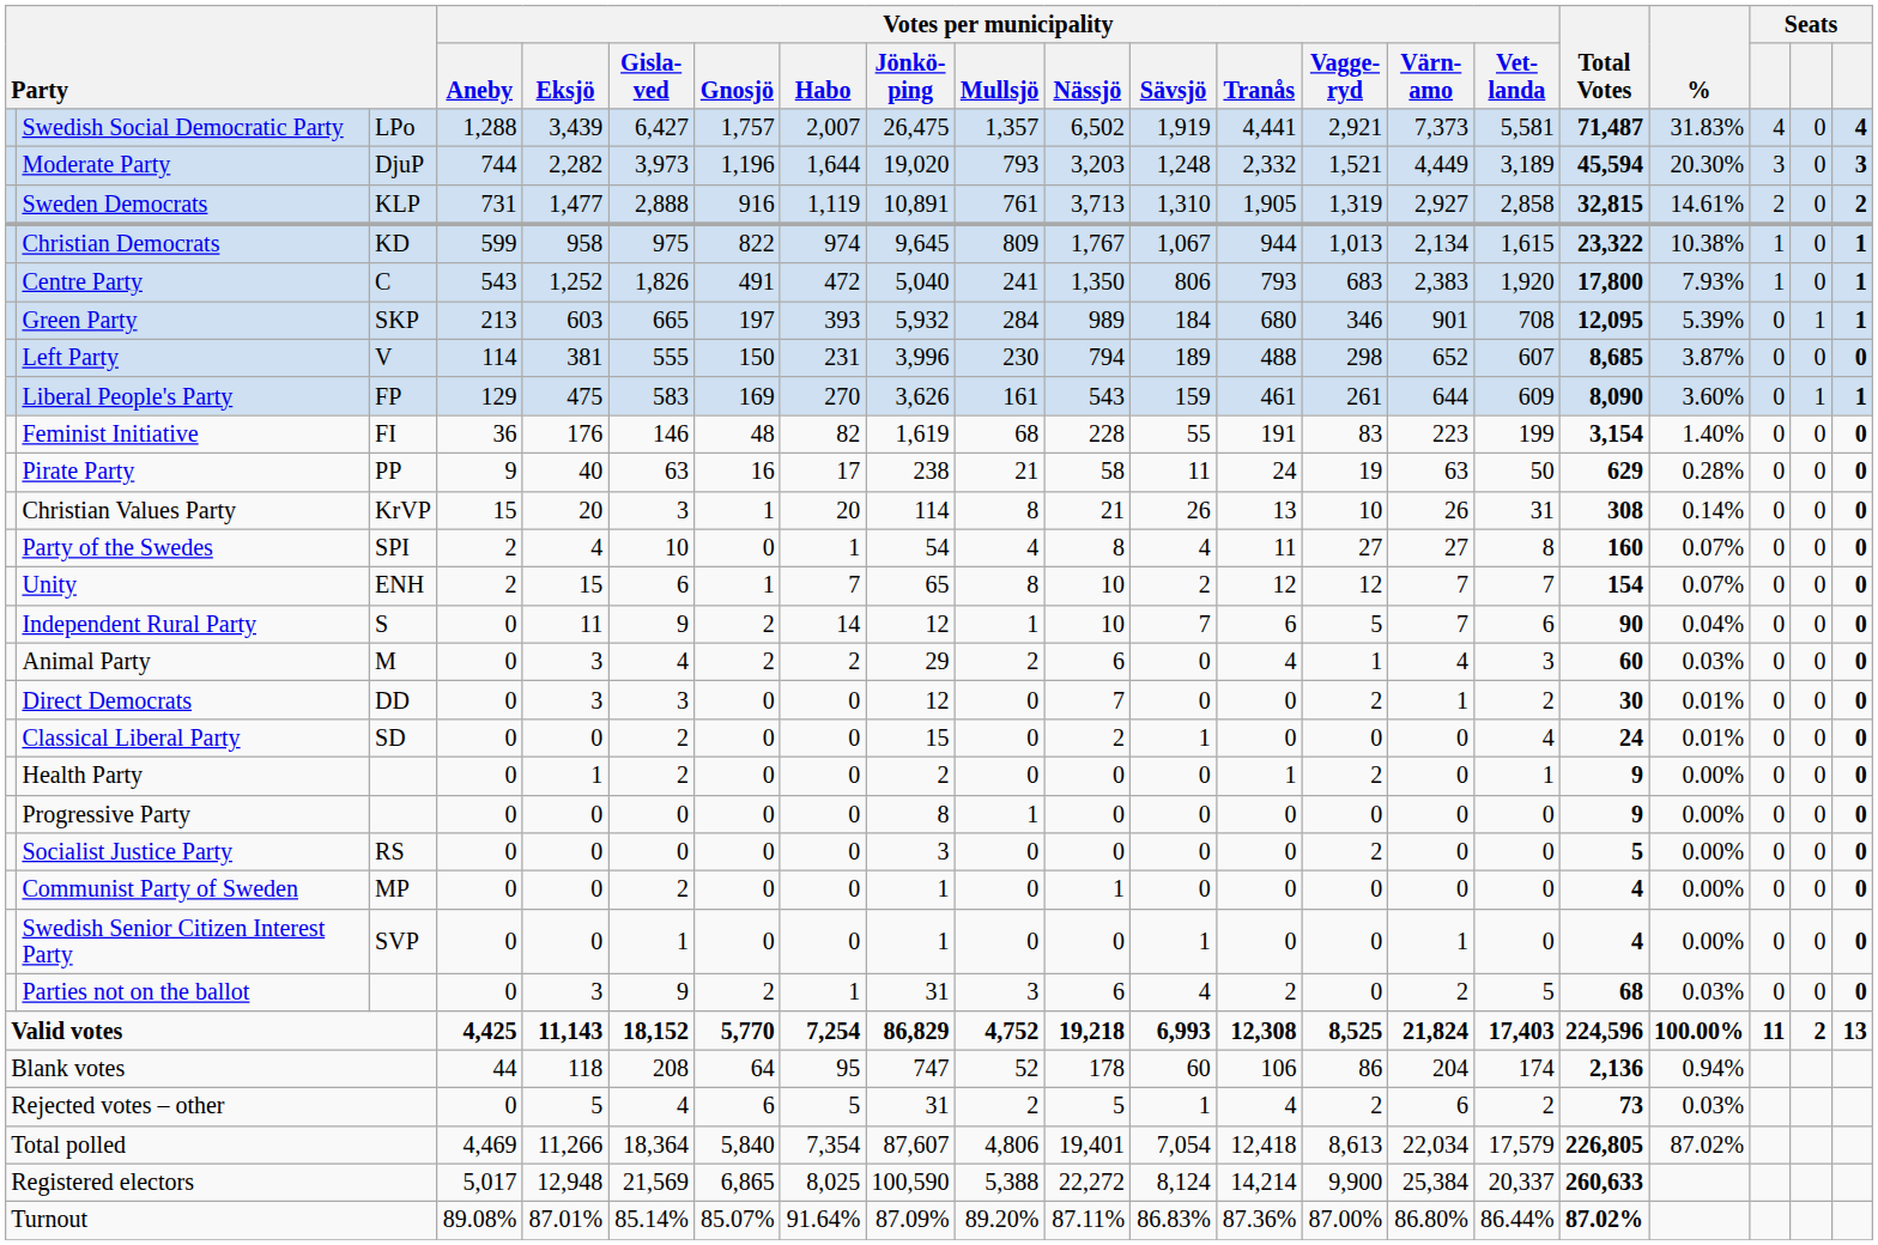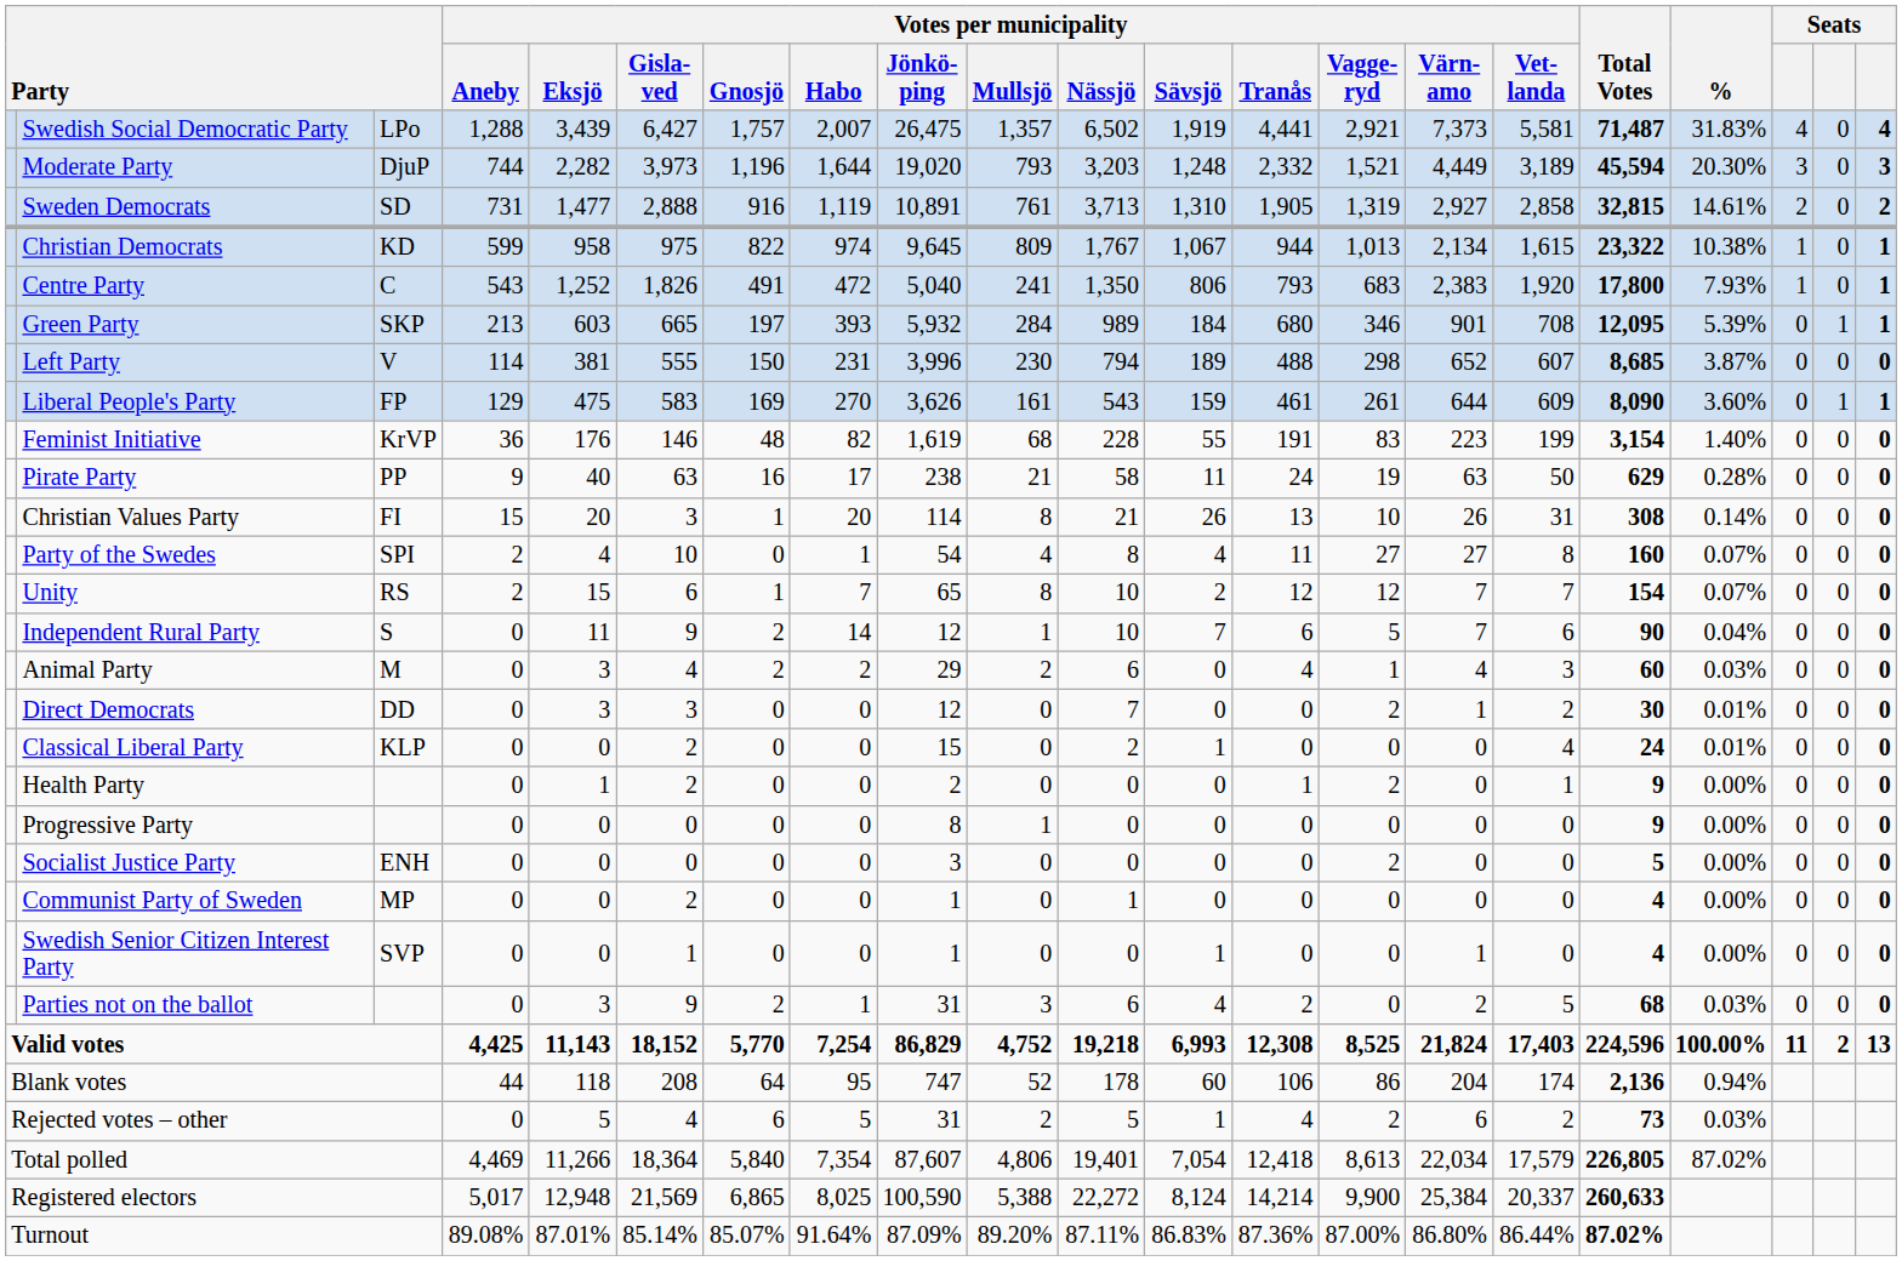 <table class="wikitable" border="1" style="text-align:right;">
 <tr>
 <th style="text-align:left;" valign=bottom rowspan=2 colspan=3>Party</th>
 <th colspan=13>Votes per municipality</th>
 <th align=center valign=bottom rowspan=2 width="50">Total Votes</th>
 <th align=center valign=bottom rowspan=2 width="50">%</th>
 <th colspan=3>Seats</th>
 </tr>
 <tr>
 <th align=center valign=bottom width="50"><a href='#'>Aneby</a></th>
 <th align=center valign=bottom width="50"><a href='#'>Eksjö</a></th>
 <th align=center valign=bottom width="50"><a href='#'>Gisla- ved</a></th>
 <th align=center valign=bottom width="50"><a href='#'>Gnosjö</a></th>
 <th align=center valign=bottom width="50"><a href='#'>Habo</a></th>
 <th align=center valign=bottom width="50"><a href='#'>Jönkö- ping</a></th>
 <th align=center valign=bottom width="50"><a href='#'>Mullsjö</a></th>
 <th align=center valign=bottom width="50"><a href='#'>Nässjö</a></th>
 <th align=center valign=bottom width="50"><a href='#'>Sävsjö</a></th>
 <th align=center valign=bottom width="50"><a href='#'>Tranås</a></th>
 <th align=center valign=bottom width="50"><a href='#'>Vagge- ryd</a></th>
 <th align=center valign=bottom width="50"><a href='#'>Värn- amo</a></th>
 <th align=center valign=bottom width="50"><a href='#'>Vet- landa</a></th>
 <th align=center valign=bottom width="20"><small></small></th>
 <th align=center valign=bottom width="20"><small><a href='#'></a></small></th>
 <th align=center valign=bottom width="20"><small></small></th>
 </tr>
 <tr style="background:#CEE0F2;">
 <td></td>
 <td align=left style="white-space: nowrap;"><a href='#'>Swedish Social Democratic Party</a></td>
 <td align=left>LPo</td>
 <td>1,288</td>
 <td>3,439</td>
 <td>6,427</td>
 <td>1,757</td>
 <td>2,007</td>
 <td>26,475</td>
 <td>1,357</td>
 <td>6,502</td>
 <td>1,919</td>
 <td>4,441</td>
 <td>2,921</td>
 <td>7,373</td>
 <td>5,581</td>
 <td><strong>71,487</strong></td>
 <td>31.83%</td>
 <td>4</td>
 <td>0</td>
 <td><strong>4</strong></td>
 </tr>
 <tr style="background:#CEE0F2;">
 <td></td>
 <td align=left><a href='#'>Moderate Party</a></td>
 <td align=left>DjuP</td>
 <td>744</td>
 <td>2,282</td>
 <td>3,973</td>
 <td>1,196</td>
 <td>1,644</td>
 <td>19,020</td>
 <td>793</td>
 <td>3,203</td>
 <td>1,248</td>
 <td>2,332</td>
 <td>1,521</td>
 <td>4,449</td>
 <td>3,189</td>
 <td><strong>45,594</strong></td>
 <td>20.30%</td>
 <td>3</td>
 <td>0</td>
 <td><strong>3</strong></td>
 </tr>
 <tr style="background:#CEE0F2;">
 <td></td>
 <td align=left><a href='#'>Sweden Democrats</a></td>
-<td align=left>KLP</td>
+<td align=left>SD</td>
 <td>731</td>
 <td>1,477</td>
 <td>2,888</td>
 <td>916</td>
 <td>1,119</td>
 <td>10,891</td>
 <td>761</td>
 <td>3,713</td>
 <td>1,310</td>
 <td>1,905</td>
 <td>1,319</td>
 <td>2,927</td>
 <td>2,858</td>
 <td><strong>32,815</strong></td>
 <td>14.61%</td>
 <td>2</td>
 <td>0</td>
 <td><strong>2</strong></td>
 </tr>
 <tr style="background:#CEE0F2; border-top:3px solid darkgray;">
 <td></td>
 <td align=left><a href='#'>Christian Democrats</a></td>
 <td align=left>KD</td>
 <td>599</td>
 <td>958</td>
 <td>975</td>
 <td>822</td>
 <td>974</td>
 <td>9,645</td>
 <td>809</td>
 <td>1,767</td>
 <td>1,067</td>
 <td>944</td>
 <td>1,013</td>
 <td>2,134</td>
 <td>1,615</td>
 <td><strong>23,322</strong></td>
 <td>10.38%</td>
 <td>1</td>
 <td>0</td>
 <td><strong>1</strong></td>
 </tr>
 <tr style="background:#CEE0F2;">
 <td></td>
 <td align=left><a href='#'>Centre Party</a></td>
 <td align=left>C</td>
 <td>543</td>
 <td>1,252</td>
 <td>1,826</td>
 <td>491</td>
 <td>472</td>
 <td>5,040</td>
 <td>241</td>
 <td>1,350</td>
 <td>806</td>
 <td>793</td>
 <td>683</td>
 <td>2,383</td>
 <td>1,920</td>
 <td><strong>17,800</strong></td>
 <td>7.93%</td>
 <td>1</td>
 <td>0</td>
 <td><strong>1</strong></td>
 </tr>
 <tr style="background:#CEE0F2;">
 <td></td>
 <td align=left><a href='#'>Green Party</a></td>
 <td align=left>SKP</td>
 <td>213</td>
 <td>603</td>
 <td>665</td>
 <td>197</td>
 <td>393</td>
 <td>5,932</td>
 <td>284</td>
 <td>989</td>
 <td>184</td>
 <td>680</td>
 <td>346</td>
 <td>901</td>
 <td>708</td>
 <td><strong>12,095</strong></td>
 <td>5.39%</td>
 <td>0</td>
 <td>1</td>
 <td><strong>1</strong></td>
 </tr>
 <tr style="background:#CEE0F2;">
 <td></td>
 <td align=left><a href='#'>Left Party</a></td>
 <td align=left>V</td>
 <td>114</td>
 <td>381</td>
 <td>555</td>
 <td>150</td>
 <td>231</td>
 <td>3,996</td>
 <td>230</td>
 <td>794</td>
 <td>189</td>
 <td>488</td>
 <td>298</td>
 <td>652</td>
 <td>607</td>
 <td><strong>8,685</strong></td>
 <td>3.87%</td>
 <td>0</td>
 <td>0</td>
 <td><strong>0</strong></td>
 </tr>
 <tr style="background:#CEE0F2;">
 <td></td>
 <td align=left><a href='#'>Liberal People's Party</a></td>
 <td align=left>FP</td>
 <td>129</td>
 <td>475</td>
 <td>583</td>
 <td>169</td>
 <td>270</td>
 <td>3,626</td>
 <td>161</td>
 <td>543</td>
 <td>159</td>
 <td>461</td>
 <td>261</td>
 <td>644</td>
 <td>609</td>
 <td><strong>8,090</strong></td>
 <td>3.60%</td>
 <td>0</td>
 <td>1</td>
 <td><strong>1</strong></td>
 </tr>
 <tr>
 <td></td>
 <td align=left><a href='#'>Feminist Initiative</a></td>
-<td align=left>FI</td>
+<td align=left>KrVP</td>
 <td>36</td>
 <td>176</td>
 <td>146</td>
 <td>48</td>
 <td>82</td>
 <td>1,619</td>
 <td>68</td>
 <td>228</td>
 <td>55</td>
 <td>191</td>
 <td>83</td>
 <td>223</td>
 <td>199</td>
 <td><strong>3,154</strong></td>
 <td>1.40%</td>
 <td>0</td>
 <td>0</td>
 <td><strong>0</strong></td>
 </tr>
 <tr>
 <td></td>
 <td align=left><a href='#'>Pirate Party</a></td>
 <td align=left>PP</td>
 <td>9</td>
 <td>40</td>
 <td>63</td>
 <td>16</td>
 <td>17</td>
 <td>238</td>
 <td>21</td>
 <td>58</td>
 <td>11</td>
 <td>24</td>
 <td>19</td>
 <td>63</td>
 <td>50</td>
 <td><strong>629</strong></td>
 <td>0.28%</td>
 <td>0</td>
 <td>0</td>
 <td><strong>0</strong></td>
 </tr>
 <tr>
 <td></td>
 <td align=left>Christian Values Party</td>
-<td align=left>KrVP</td>
+<td align=left>FI</td>
 <td>15</td>
 <td>20</td>
 <td>3</td>
 <td>1</td>
 <td>20</td>
 <td>114</td>
 <td>8</td>
 <td>21</td>
 <td>26</td>
 <td>13</td>
 <td>10</td>
 <td>26</td>
 <td>31</td>
 <td><strong>308</strong></td>
 <td>0.14%</td>
 <td>0</td>
 <td>0</td>
 <td><strong>0</strong></td>
 </tr>
 <tr>
 <td></td>
 <td align=left><a href='#'>Party of the Swedes</a></td>
 <td align=left>SPI</td>
 <td>2</td>
 <td>4</td>
 <td>10</td>
 <td>0</td>
 <td>1</td>
 <td>54</td>
 <td>4</td>
 <td>8</td>
 <td>4</td>
 <td>11</td>
 <td>27</td>
 <td>27</td>
 <td>8</td>
 <td><strong>160</strong></td>
 <td>0.07%</td>
 <td>0</td>
 <td>0</td>
 <td><strong>0</strong></td>
 </tr>
 <tr>
 <td></td>
 <td align=left><a href='#'>Unity</a></td>
-<td align=left>ENH</td>
+<td align=left>RS</td>
 <td>2</td>
 <td>15</td>
 <td>6</td>
 <td>1</td>
 <td>7</td>
 <td>65</td>
 <td>8</td>
 <td>10</td>
 <td>2</td>
 <td>12</td>
 <td>12</td>
 <td>7</td>
 <td>7</td>
 <td><strong>154</strong></td>
 <td>0.07%</td>
 <td>0</td>
 <td>0</td>
 <td><strong>0</strong></td>
 </tr>
 <tr>
 <td></td>
 <td align=left><a href='#'>Independent Rural Party</a></td>
 <td align=left>S</td>
 <td>0</td>
 <td>11</td>
 <td>9</td>
 <td>2</td>
 <td>14</td>
 <td>12</td>
 <td>1</td>
 <td>10</td>
 <td>7</td>
 <td>6</td>
 <td>5</td>
 <td>7</td>
 <td>6</td>
 <td><strong>90</strong></td>
 <td>0.04%</td>
 <td>0</td>
 <td>0</td>
 <td><strong>0</strong></td>
 </tr>
 <tr>
 <td></td>
 <td align=left>Animal Party</td>
 <td align=left>M</td>
 <td>0</td>
 <td>3</td>
 <td>4</td>
 <td>2</td>
 <td>2</td>
 <td>29</td>
 <td>2</td>
 <td>6</td>
 <td>0</td>
 <td>4</td>
 <td>1</td>
 <td>4</td>
 <td>3</td>
 <td><strong>60</strong></td>
 <td>0.03%</td>
 <td>0</td>
 <td>0</td>
 <td><strong>0</strong></td>
 </tr>
 <tr>
 <td></td>
 <td align=left><a href='#'>Direct Democrats</a></td>
 <td align=left>DD</td>
 <td>0</td>
 <td>3</td>
 <td>3</td>
 <td>0</td>
 <td>0</td>
 <td>12</td>
 <td>0</td>
 <td>7</td>
 <td>0</td>
 <td>0</td>
 <td>2</td>
 <td>1</td>
 <td>2</td>
 <td><strong>30</strong></td>
 <td>0.01%</td>
 <td>0</td>
 <td>0</td>
 <td><strong>0</strong></td>
 </tr>
 <tr>
 <td></td>
 <td align=left><a href='#'>Classical Liberal Party</a></td>
-<td align=left>SD</td>
+<td align=left>KLP</td>
 <td>0</td>
 <td>0</td>
 <td>2</td>
 <td>0</td>
 <td>0</td>
 <td>15</td>
 <td>0</td>
 <td>2</td>
 <td>1</td>
 <td>0</td>
 <td>0</td>
 <td>0</td>
 <td>4</td>
 <td><strong>24</strong></td>
 <td>0.01%</td>
 <td>0</td>
 <td>0</td>
 <td><strong>0</strong></td>
 </tr>
 <tr>
 <td></td>
 <td align=left>Health Party</td>
 <td></td>
 <td>0</td>
 <td>1</td>
 <td>2</td>
 <td>0</td>
 <td>0</td>
 <td>2</td>
 <td>0</td>
 <td>0</td>
 <td>0</td>
 <td>1</td>
 <td>2</td>
 <td>0</td>
 <td>1</td>
 <td><strong>9</strong></td>
 <td>0.00%</td>
 <td>0</td>
 <td>0</td>
 <td><strong>0</strong></td>
 </tr>
 <tr>
 <td></td>
 <td align=left>Progressive Party</td>
 <td></td>
 <td>0</td>
 <td>0</td>
 <td>0</td>
 <td>0</td>
 <td>0</td>
 <td>8</td>
 <td>1</td>
 <td>0</td>
 <td>0</td>
 <td>0</td>
 <td>0</td>
 <td>0</td>
 <td>0</td>
 <td><strong>9</strong></td>
 <td>0.00%</td>
 <td>0</td>
 <td>0</td>
 <td><strong>0</strong></td>
 </tr>
 <tr>
 <td></td>
 <td align=left><a href='#'>Socialist Justice Party</a></td>
-<td align=left>RS</td>
+<td align=left>ENH</td>
 <td>0</td>
 <td>0</td>
 <td>0</td>
 <td>0</td>
 <td>0</td>
 <td>3</td>
 <td>0</td>
 <td>0</td>
 <td>0</td>
 <td>0</td>
 <td>2</td>
 <td>0</td>
 <td>0</td>
 <td><strong>5</strong></td>
 <td>0.00%</td>
 <td>0</td>
 <td>0</td>
 <td><strong>0</strong></td>
 </tr>
 <tr>
 <td></td>
 <td align=left><a href='#'>Communist Party of Sweden</a></td>
 <td align=left>MP</td>
 <td>0</td>
 <td>0</td>
 <td>2</td>
 <td>0</td>
 <td>0</td>
 <td>1</td>
 <td>0</td>
 <td>1</td>
 <td>0</td>
 <td>0</td>
 <td>0</td>
 <td>0</td>
 <td>0</td>
 <td><strong>4</strong></td>
 <td>0.00%</td>
 <td>0</td>
 <td>0</td>
 <td><strong>0</strong></td>
 </tr>
 <tr>
 <td></td>
 <td align=left><a href='#'>Swedish Senior Citizen Interest Party</a></td>
 <td align=left>SVP</td>
 <td>0</td>
 <td>0</td>
 <td>1</td>
 <td>0</td>
 <td>0</td>
 <td>1</td>
 <td>0</td>
 <td>0</td>
 <td>1</td>
 <td>0</td>
 <td>0</td>
 <td>1</td>
 <td>0</td>
 <td><strong>4</strong></td>
 <td>0.00%</td>
 <td>0</td>
 <td>0</td>
 <td><strong>0</strong></td>
 </tr>
 <tr>
 <td></td>
 <td align=left><a href='#'>Parties not on the ballot</a></td>
 <td></td>
 <td>0</td>
 <td>3</td>
 <td>9</td>
 <td>2</td>
 <td>1</td>
 <td>31</td>
 <td>3</td>
 <td>6</td>
 <td>4</td>
 <td>2</td>
 <td>0</td>
 <td>2</td>
 <td>5</td>
 <td><strong>68</strong></td>
 <td>0.03%</td>
 <td>0</td>
 <td>0</td>
 <td><strong>0</strong></td>
 </tr>
 <tr style="font-weight:bold">
 <td align=left colspan=3>Valid votes</td>
 <td>4,425</td>
 <td>11,143</td>
 <td>18,152</td>
 <td>5,770</td>
 <td>7,254</td>
 <td>86,829</td>
 <td>4,752</td>
 <td>19,218</td>
 <td>6,993</td>
 <td>12,308</td>
 <td>8,525</td>
 <td>21,824</td>
 <td>17,403</td>
 <td>224,596</td>
 <td>100.00%</td>
 <td>11</td>
 <td>2</td>
 <td>13</td>
 </tr>
 <tr>
 <td align=left colspan=3>Blank votes</td>
 <td>44</td>
 <td>118</td>
 <td>208</td>
 <td>64</td>
 <td>95</td>
 <td>747</td>
 <td>52</td>
 <td>178</td>
 <td>60</td>
 <td>106</td>
 <td>86</td>
 <td>204</td>
 <td>174</td>
 <td><strong>2,136</strong></td>
 <td>0.94%</td>
 <td></td>
 <td></td>
 <td></td>
 </tr>
 <tr>
 <td align=left colspan=3>Rejected votes – other</td>
 <td>0</td>
 <td>5</td>
 <td>4</td>
 <td>6</td>
 <td>5</td>
 <td>31</td>
 <td>2</td>
 <td>5</td>
 <td>1</td>
 <td>4</td>
 <td>2</td>
 <td>6</td>
 <td>2</td>
 <td><strong>73</strong></td>
 <td>0.03%</td>
 <td></td>
 <td></td>
 <td></td>
 </tr>
 <tr>
 <td align=left colspan=3>Total polled</td>
 <td>4,469</td>
 <td>11,266</td>
 <td>18,364</td>
 <td>5,840</td>
 <td>7,354</td>
 <td>87,607</td>
 <td>4,806</td>
 <td>19,401</td>
 <td>7,054</td>
 <td>12,418</td>
 <td>8,613</td>
 <td>22,034</td>
 <td>17,579</td>
 <td><strong>226,805</strong></td>
 <td>87.02%</td>
 <td></td>
 <td></td>
 <td></td>
 </tr>
 <tr>
 <td align=left colspan=3>Registered electors</td>
 <td>5,017</td>
 <td>12,948</td>
 <td>21,569</td>
 <td>6,865</td>
 <td>8,025</td>
 <td>100,590</td>
 <td>5,388</td>
 <td>22,272</td>
 <td>8,124</td>
 <td>14,214</td>
 <td>9,900</td>
 <td>25,384</td>
 <td>20,337</td>
 <td><strong>260,633</strong></td>
 <td></td>
 <td></td>
 <td></td>
 <td></td>
 </tr>
 <tr>
 <td align=left colspan=3>Turnout</td>
 <td>89.08%</td>
 <td>87.01%</td>
 <td>85.14%</td>
 <td>85.07%</td>
 <td>91.64%</td>
 <td>87.09%</td>
 <td>89.20%</td>
 <td>87.11%</td>
 <td>86.83%</td>
 <td>87.36%</td>
 <td>87.00%</td>
 <td>86.80%</td>
 <td>86.44%</td>
 <td><strong>87.02%</strong></td>
 <td></td>
 <td></td>
 <td></td>
 <td></td>
 </tr>
 </table>
